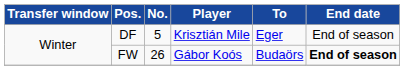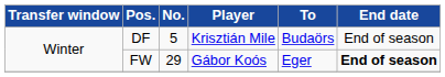 <table class="wikitable plainrowheaders sortable">
 <tr>
 <th style="background-color:#18479C;color:white">Transfer window</th>
 <th style="background-color:#18479C;color:white">Pos.</th>
 <th style="background-color:#18479C;color:white">No.</th>
 <th style="background-color:#18479C;color:white">Player</th>
 <th style="background-color:#18479C;color:white">To</th>
 <th style="background-color:#18479C;color:white">End date</th>
 </tr>
 <tr>
 <td rowspan="2" style="text-align:center;">Winter</td>
 <td style=text-align:center;>DF</td>
 <td style=text-align:center;>5</td>
 <td style=text-align:left;> <a href='#'>Krisztián Mile</a></td>
-<td style=text-align:left;><a href='#'>Eger</a></td>
+<td style=text-align:left;><a href='#'>Budaörs</a></td>
 <td style=text-align:center;>End of season</td>
 </tr>
 <tr>
 <td style=text-align:center;>FW</td>
-<td style=text-align:center;>26</td>
+<td style=text-align:center;>29</td>
 <td style=text-align:left;> <a href='#'>Gábor Koós</a></td>
-<td style=text-align:left;><a href='#'>Budaörs</a></td>
+<td style=text-align:left;><a href='#'>Eger</a></td>
 <td style=text-align:center;><strong>End of season</strong></td>
 </tr>
 <tr>
 </tr>
 </table>
